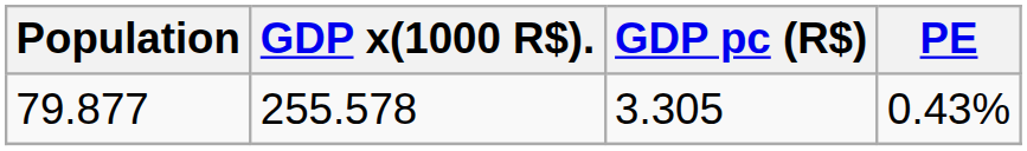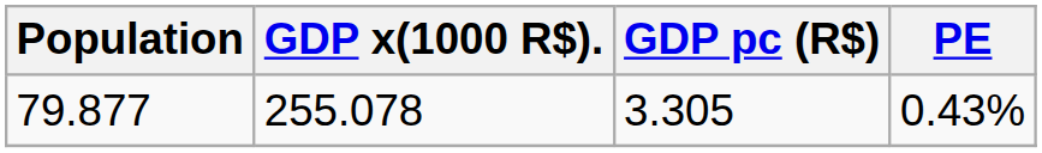 <table class="wikitable" border="1">
 <tr>
 <th>Population</th>
 <th><a href='#'>GDP</a> x(1000 R$).</th>
 <th><a href='#'>GDP pc</a> (R$)</th>
 <th><a href='#'>PE</a></th>
 </tr>
 <tr>
 <td>79.877</td>
-<td>255.578</td>
+<td>255.078</td>
 <td>3.305</td>
 <td>0.43%</td>
 </tr>
 <tr>
 </tr>
 </table>
